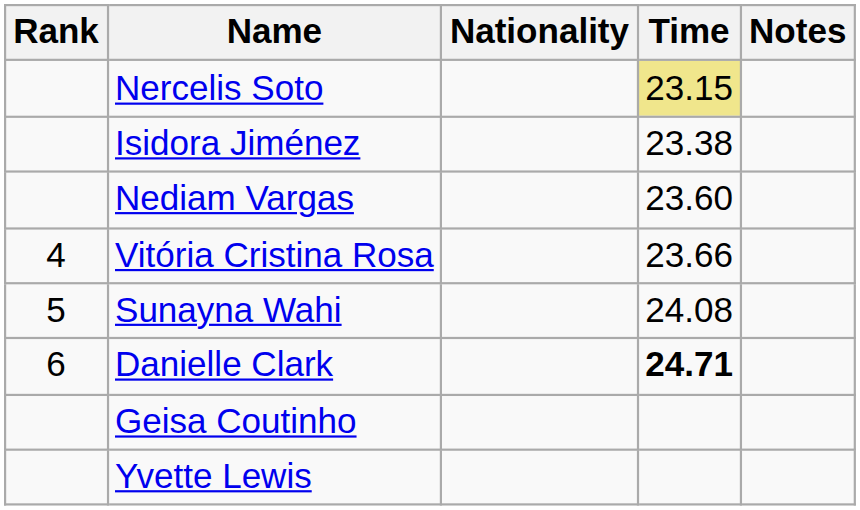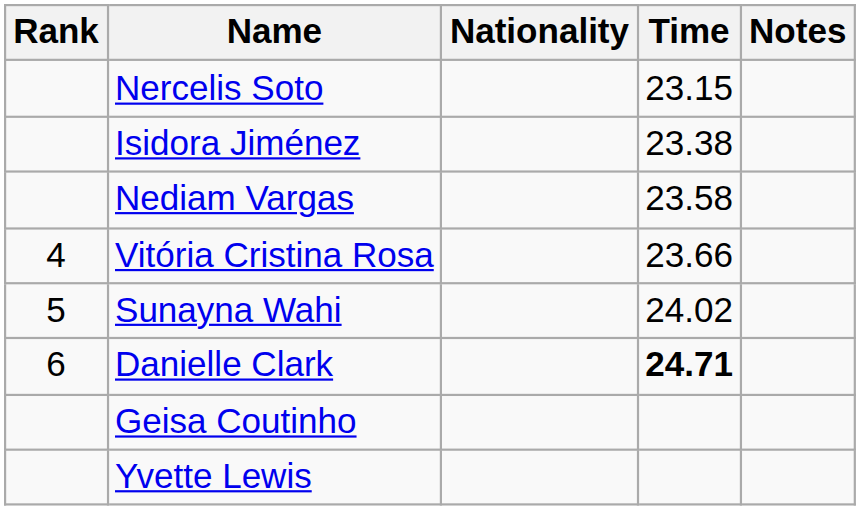 <table class="wikitable sortable" style="text-align:center">
 <tr>
 <th>Rank</th>
 <th>Name</th>
 <th>Nationality</th>
 <th>Time</th>
 <th>Notes</th>
 </tr>
 <tr>
 <td align=center></td>
 <td align=left><a href='#'>Nercelis Soto</a></td>
 <td align=left></td>
-<td style="background: khaki;">23.15</td>
+<td>23.15</td>
 <td></td>
 </tr>
 <tr>
 <td align=center></td>
 <td align=left><a href='#'>Isidora Jiménez</a></td>
 <td align=left></td>
 <td>23.38</td>
 <td></td>
 </tr>
 <tr>
 <td align=center></td>
 <td align=left><a href='#'>Nediam Vargas</a></td>
 <td align=left></td>
-<td>23.60</td>
+<td>23.58</td>
 <td></td>
 </tr>
 <tr>
 <td align=center>4</td>
 <td align=left><a href='#'>Vitória Cristina Rosa</a></td>
 <td align=left></td>
 <td>23.66</td>
 <td></td>
 </tr>
 <tr>
 <td align=center>5</td>
 <td align=left><a href='#'>Sunayna Wahi</a></td>
 <td align=left></td>
-<td>24.08</td>
+<td>24.02</td>
 <td></td>
 </tr>
 <tr>
 <td align=center>6</td>
 <td align=left><a href='#'>Danielle Clark</a></td>
 <td align=left></td>
 <td><strong>24.71</strong></td>
 <td></td>
 </tr>
 <tr>
 <td align=center></td>
 <td align=left><a href='#'>Geisa Coutinho</a></td>
 <td align=left></td>
 <td></td>
 <td></td>
 </tr>
 <tr>
 <td align=center></td>
 <td align=left><a href='#'>Yvette Lewis</a></td>
 <td align=left></td>
 <td></td>
 <td></td>
 </tr>
 </table>
